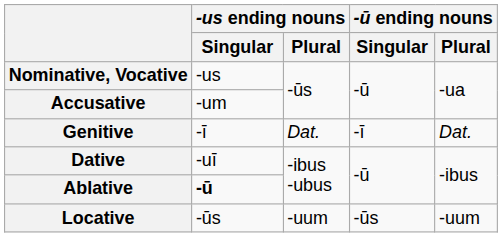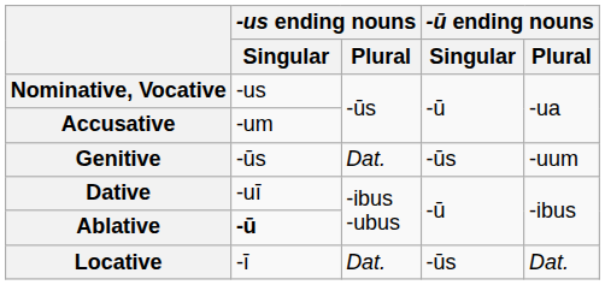 <table class="wikitable">
 <tr>
 <th rowspan="2"></th>
 <th colspan="2"><em>-us</em> ending nouns</th>
 <th colspan="2"><em>-ū</em> ending nouns</th>
 </tr>
 <tr>
 <th>Singular</th>
 <th>Plural</th>
 <th>Singular</th>
 <th>Plural</th>
 </tr>
 <tr>
 <th>Nominative, Vocative</th>
 <td>-us</td>
 <td rowspan="2">-ūs</td>
 <td rowspan="2">-ū</td>
 <td rowspan="2">-ua</td>
 </tr>
 <tr>
 <th>Accusative</th>
 <td>-um</td>
 </tr>
 <tr>
 <th>Genitive</th>
-<td>-ī</td>
+<td>-ūs</td>
 <td><em>Dat.</em></td>
-<td>-ī</td>
-<td><em>Dat.</em></td>
+<td>-ūs</td>
+<td>-uum</td>
 </tr>
 <tr>
 <th>Dative</th>
 <td>-uī</td>
 <td rowspan="2">-ibus<br>-ubus</td>
 <td rowspan="2">-ū</td>
 <td rowspan="2">-ibus</td>
 </tr>
 <tr>
 <th>Ablative</th>
 <td><strong>-ū</strong></td>
 </tr>
 <tr>
 <th>Locative</th>
+<td>-ī</td>
+<td><em>Dat.</em></td>
 <td>-ūs</td>
-<td>-uum</td>
-<td>-ūs</td>
-<td>-uum</td>
+<td><em>Dat.</em></td>
 </tr>
 </table>
